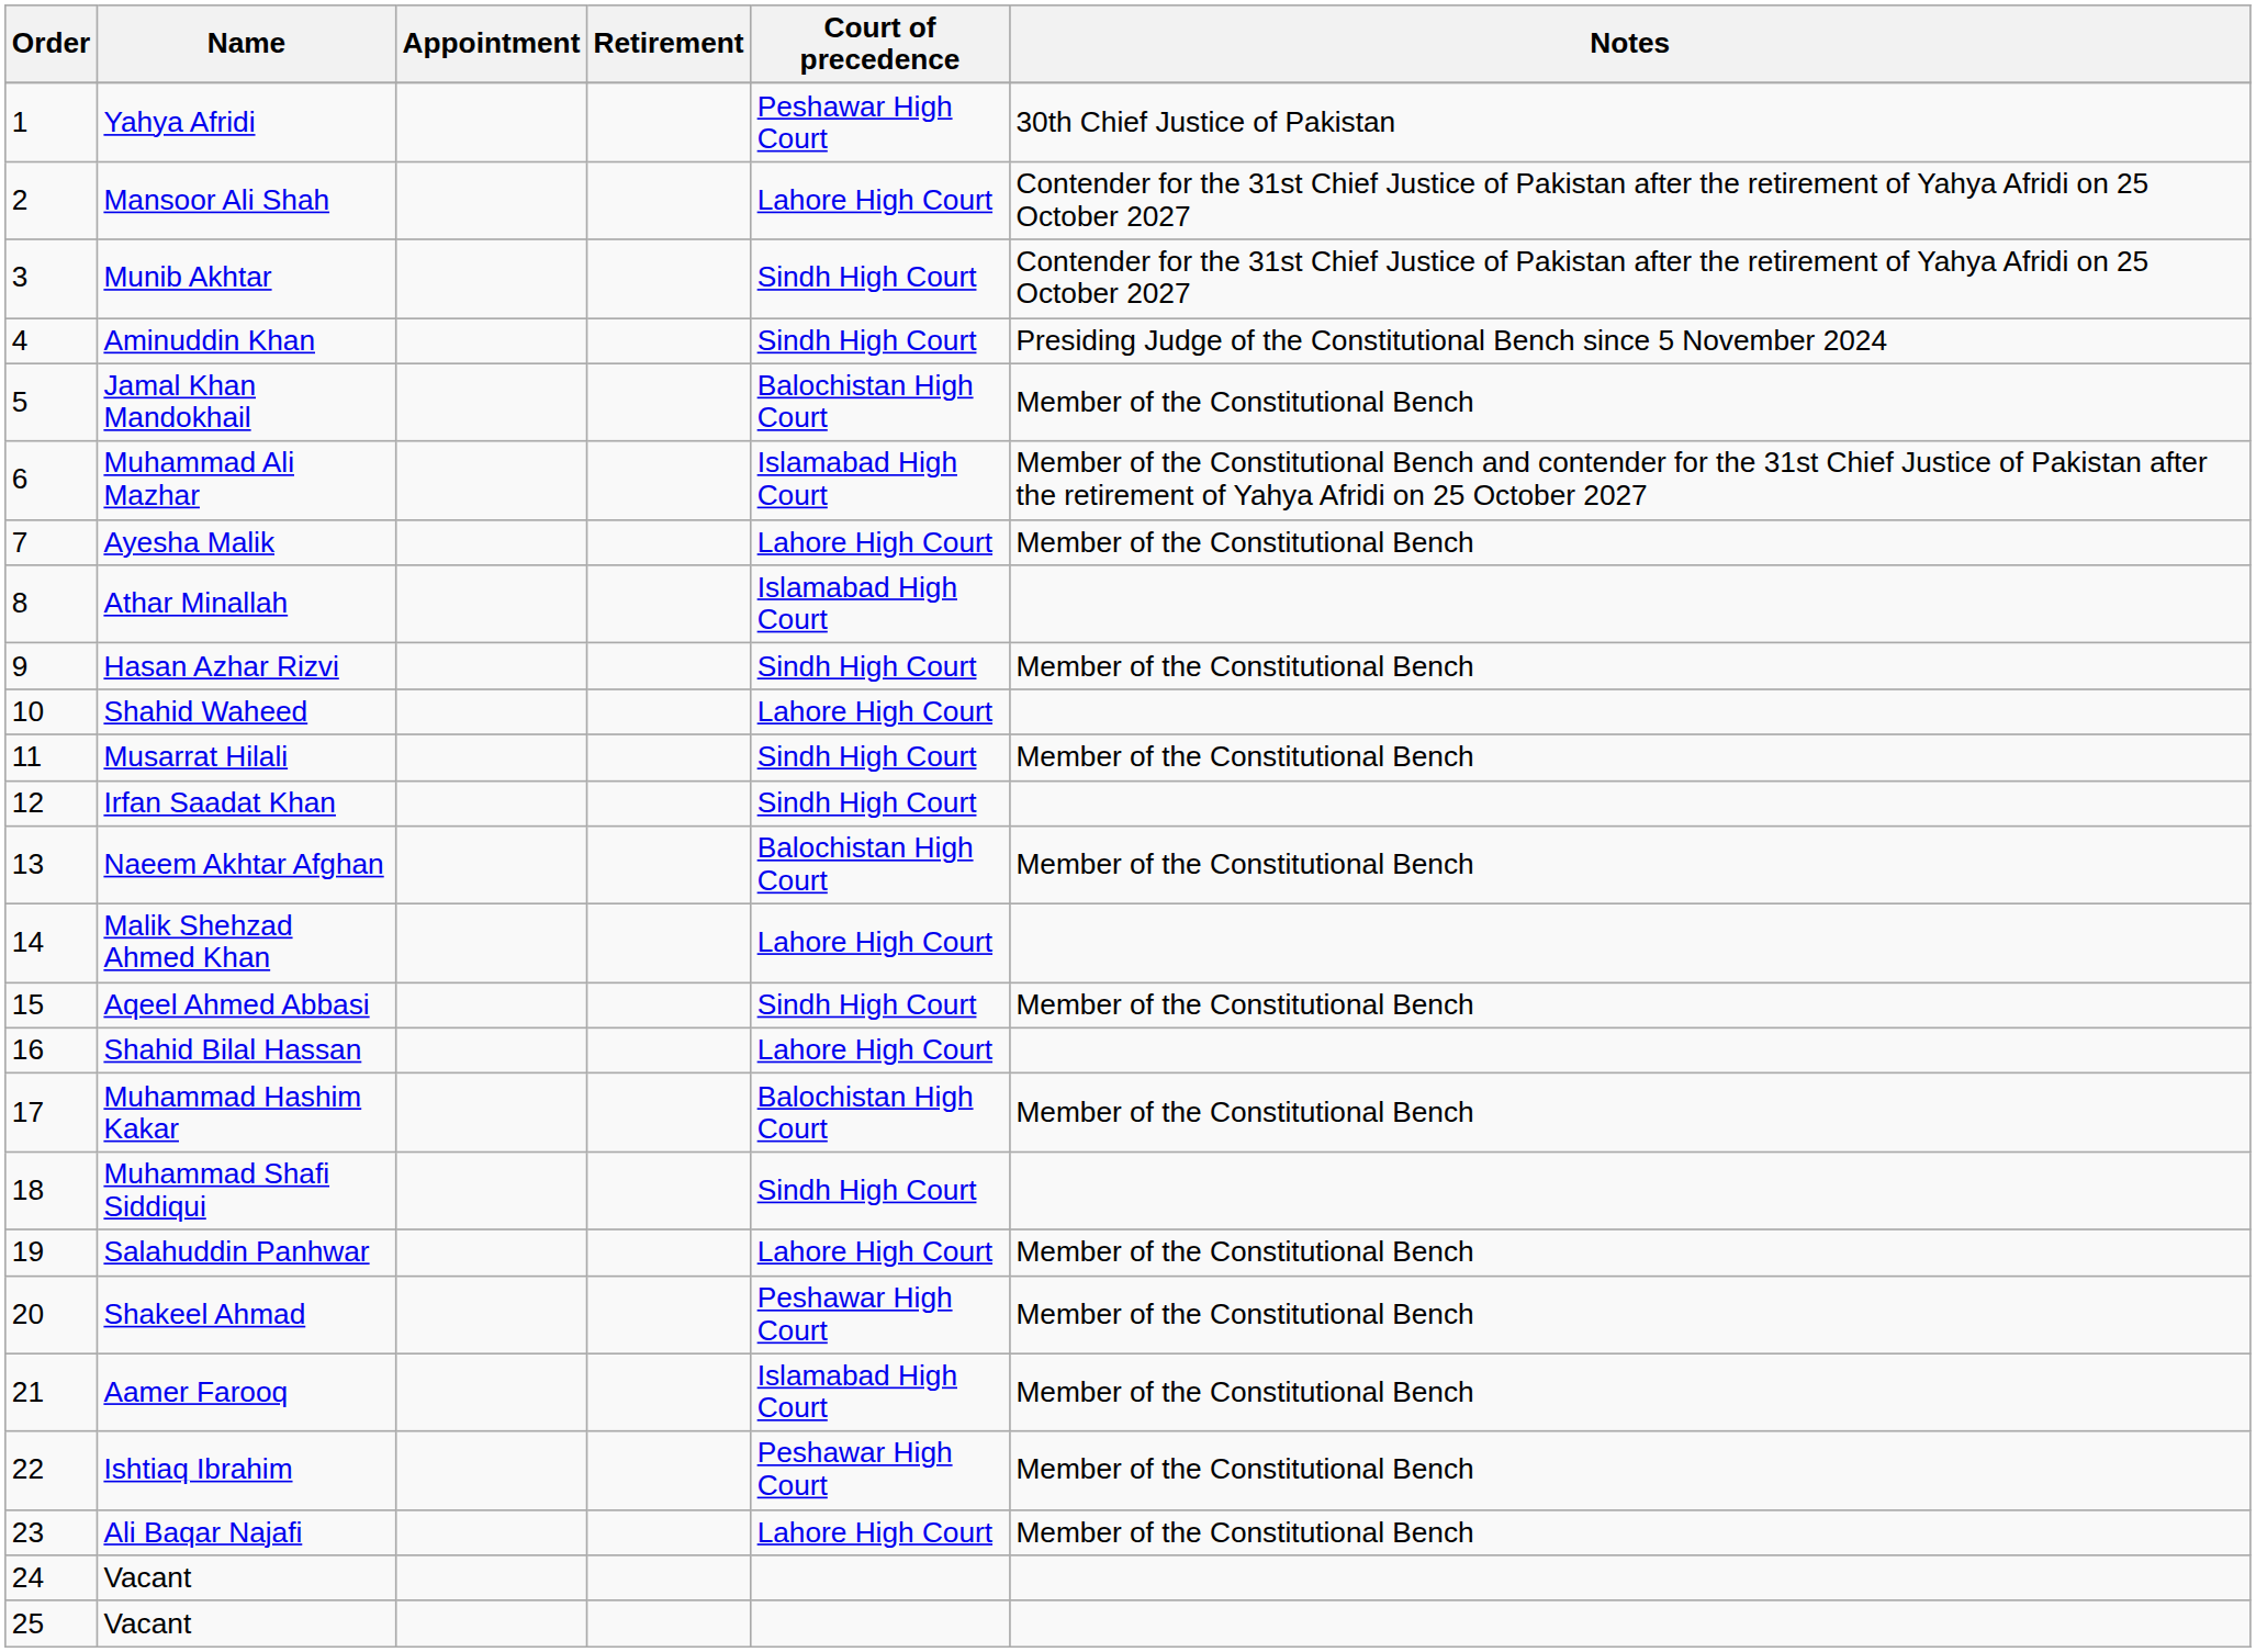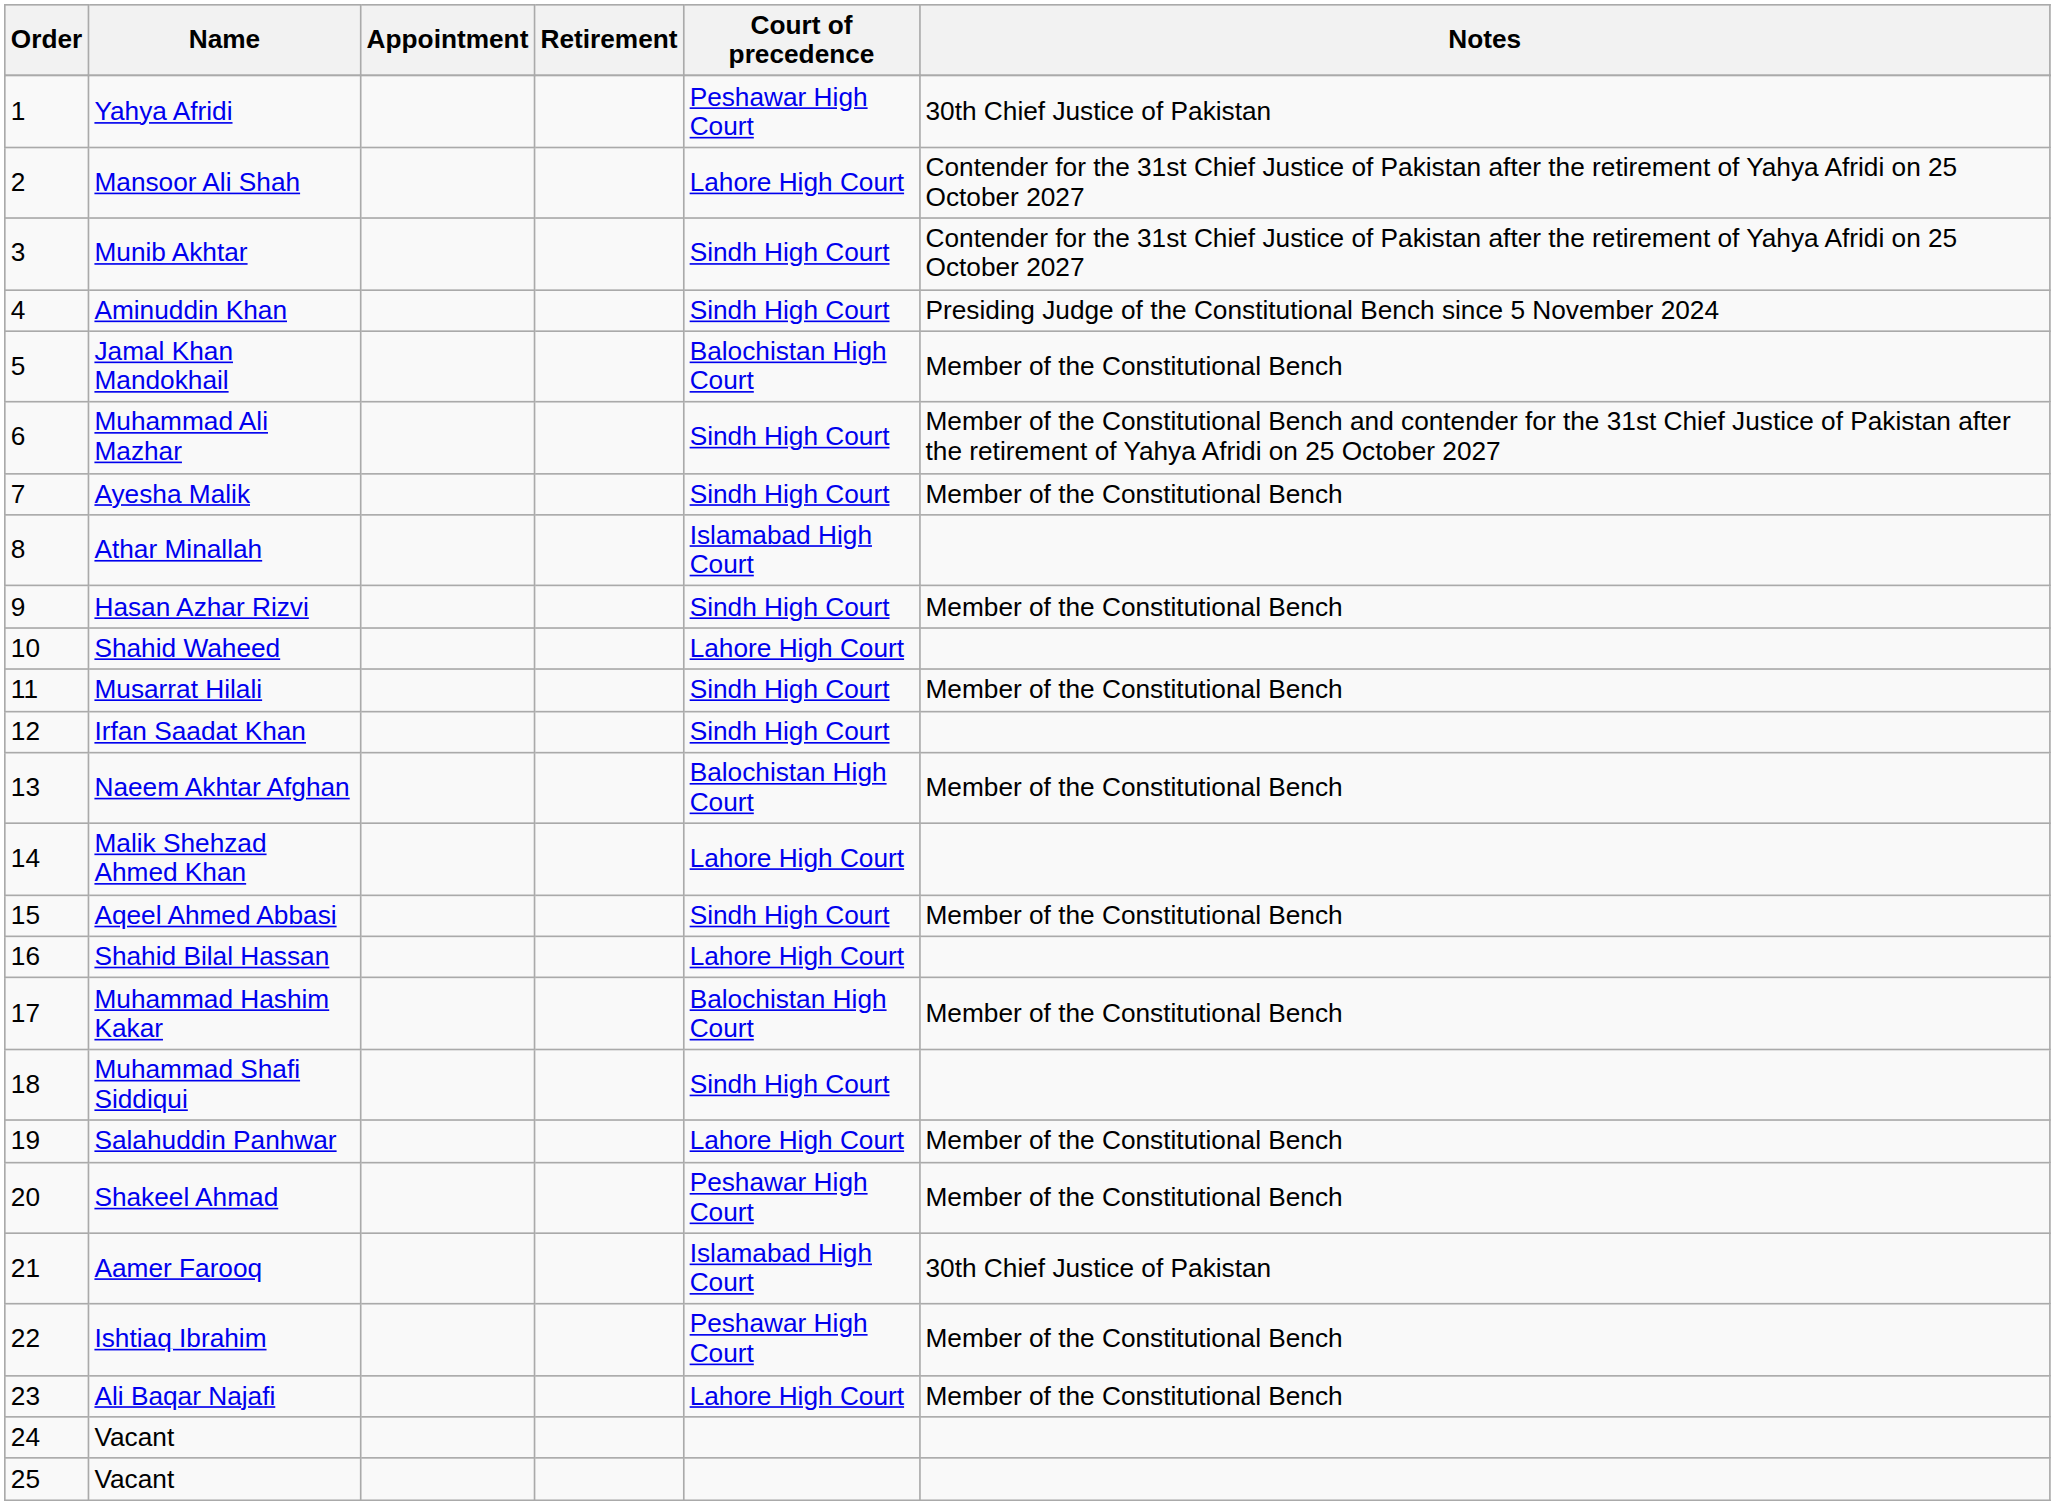 <table class="wikitable sortable">
 <tr>
 <th>Order</th>
 <th>Name</th>
 <th>Appointment</th>
 <th>Retirement</th>
 <th>Court of precedence</th>
 <th>Notes</th>
 </tr>
 <tr>
 </tr>
 <tr>
 <td>1</td>
 <td><a href='#'>Yahya Afridi</a></td>
 <td></td>
 <td></td>
 <td><a href='#'>Peshawar High Court</a></td>
 <td>30th Chief Justice of Pakistan</td>
 </tr>
 <tr>
 <td>2</td>
 <td><a href='#'>Mansoor Ali Shah</a></td>
 <td></td>
 <td></td>
 <td><a href='#'>Lahore High Court</a></td>
 <td>Contender for the 31st Chief Justice of Pakistan after the retirement of Yahya Afridi on 25 October 2027</td>
 </tr>
 <tr>
 <td>3</td>
 <td><a href='#'>Munib Akhtar</a></td>
 <td></td>
 <td></td>
 <td><a href='#'>Sindh High Court</a></td>
 <td>Contender for the 31st Chief Justice of Pakistan after the retirement of Yahya Afridi on 25 October 2027</td>
 </tr>
 <tr>
 <td>4</td>
 <td><a href='#'>Aminuddin Khan</a></td>
 <td></td>
 <td></td>
 <td><a href='#'>Sindh High Court</a></td>
 <td>Presiding Judge of the Constitutional Bench since 5 November 2024</td>
 </tr>
 <tr>
 <td>5</td>
 <td><a href='#'>Jamal Khan Mandokhail</a></td>
 <td></td>
 <td></td>
 <td><a href='#'>Balochistan High Court</a></td>
 <td>Member of the Constitutional Bench</td>
 </tr>
 <tr>
 <td>6</td>
 <td><a href='#'>Muhammad Ali Mazhar</a></td>
 <td></td>
 <td></td>
-<td><a href='#'>Islamabad High Court</a></td>
+<td><a href='#'>Sindh High Court</a></td>
 <td>Member of the Constitutional Bench and contender for the 31st Chief Justice of Pakistan after the retirement of Yahya Afridi on 25 October 2027</td>
 </tr>
 <tr>
 <td>7</td>
 <td><a href='#'>Ayesha Malik</a></td>
 <td></td>
 <td></td>
-<td><a href='#'>Lahore High Court</a></td>
+<td><a href='#'>Sindh High Court</a></td>
 <td>Member of the Constitutional Bench</td>
 </tr>
 <tr>
 <td>8</td>
 <td><a href='#'>Athar Minallah</a></td>
 <td></td>
 <td></td>
 <td><a href='#'>Islamabad High Court</a></td>
 <td></td>
 </tr>
 <tr>
 <td>9</td>
 <td><a href='#'>Hasan Azhar Rizvi</a></td>
 <td></td>
 <td></td>
 <td><a href='#'>Sindh High Court</a></td>
 <td>Member of the Constitutional Bench</td>
 </tr>
 <tr>
 <td>10</td>
 <td><a href='#'>Shahid Waheed</a></td>
 <td></td>
 <td></td>
 <td><a href='#'>Lahore High Court</a></td>
 <td></td>
 </tr>
 <tr>
 <td>11</td>
 <td><a href='#'>Musarrat Hilali</a></td>
 <td></td>
 <td></td>
 <td><a href='#'>Sindh High Court</a></td>
 <td>Member of the Constitutional Bench</td>
 </tr>
 <tr>
 <td>12</td>
 <td><a href='#'>Irfan Saadat Khan</a></td>
 <td></td>
 <td></td>
 <td><a href='#'>Sindh High Court</a></td>
 <td></td>
 </tr>
 <tr>
 <td>13</td>
 <td><a href='#'>Naeem Akhtar Afghan</a></td>
 <td></td>
 <td></td>
 <td><a href='#'>Balochistan High Court</a></td>
 <td>Member of the Constitutional Bench</td>
 </tr>
 <tr>
 <td>14</td>
 <td><a href='#'>Malik Shehzad Ahmed Khan</a></td>
 <td></td>
 <td></td>
 <td><a href='#'>Lahore High Court</a></td>
 <td></td>
 </tr>
 <tr>
 <td>15</td>
 <td><a href='#'>Aqeel Ahmed Abbasi</a></td>
 <td></td>
 <td></td>
 <td><a href='#'>Sindh High Court</a></td>
 <td>Member of the Constitutional Bench</td>
 </tr>
 <tr>
 <td>16</td>
 <td><a href='#'>Shahid Bilal Hassan</a></td>
 <td></td>
 <td></td>
 <td><a href='#'>Lahore High Court</a></td>
 <td></td>
 </tr>
 <tr>
 <td>17</td>
 <td><a href='#'>Muhammad Hashim Kakar</a></td>
 <td></td>
 <td></td>
 <td><a href='#'>Balochistan High Court</a></td>
 <td>Member of the Constitutional Bench</td>
 </tr>
 <tr>
 <td>18</td>
 <td><a href='#'>Muhammad Shafi Siddiqui</a></td>
 <td></td>
 <td></td>
 <td><a href='#'>Sindh High Court</a></td>
 <td></td>
 </tr>
 <tr>
 <td>19</td>
 <td><a href='#'>Salahuddin Panhwar</a></td>
 <td></td>
 <td></td>
 <td><a href='#'>Lahore High Court</a></td>
 <td>Member of the Constitutional Bench</td>
 </tr>
 <tr>
 <td>20</td>
 <td><a href='#'> Shakeel Ahmad</a></td>
 <td></td>
 <td></td>
 <td><a href='#'>Peshawar High Court</a></td>
 <td>Member of the Constitutional Bench</td>
 </tr>
 <tr>
 <td>21</td>
 <td><a href='#'>Aamer Farooq</a></td>
 <td></td>
 <td></td>
 <td><a href='#'>Islamabad High Court</a></td>
-<td>Member of the Constitutional Bench</td>
+<td>30th Chief Justice of Pakistan</td>
 </tr>
 <tr>
 <td>22</td>
 <td><a href='#'>Ishtiaq Ibrahim</a></td>
 <td></td>
 <td></td>
 <td><a href='#'>Peshawar High Court</a></td>
 <td>Member of the Constitutional Bench</td>
 </tr>
 <tr>
 <td>23</td>
 <td><a href='#'>Ali Baqar Najafi</a></td>
 <td></td>
 <td></td>
 <td><a href='#'>Lahore High Court</a></td>
 <td>Member of the Constitutional Bench</td>
 </tr>
 <tr>
 <td>24</td>
 <td>Vacant</td>
 <td></td>
 <td></td>
 <td></td>
 <td></td>
 </tr>
 <tr>
 <td>25</td>
 <td>Vacant</td>
 <td></td>
 <td></td>
 <td></td>
 <td></td>
 </tr>
 <tr>
 </tr>
 </table>
